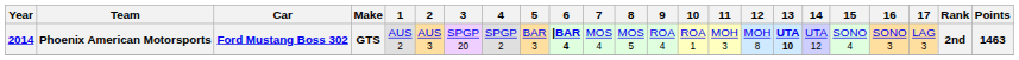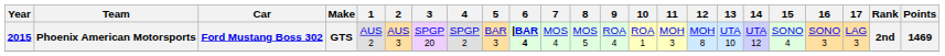 <table class="wikitable" style="text-align:center; font-size:90%">
 <tr>
 <th>Year</th>
 <th>Team</th>
 <th>Car</th>
 <th>Make</th>
 <th>1</th>
 <th>2</th>
 <th>3</th>
 <th>4</th>
 <th>5</th>
 <th>6</th>
 <th>7</th>
 <th>8</th>
 <th>9</th>
 <th>10</th>
 <th>11</th>
 <th>12</th>
 <th>13</th>
 <th>14</th>
 <th>15</th>
 <th>16</th>
 <th>17</th>
 <th>Rank</th>
 <th>Points</th>
 </tr>
 <tr>
-<th><a href='#'>2014</a></th>
+<th><a href='#'>2015</a></th>
 <th>Phoenix American Motorsports</th>
 <th><a href='#'>Ford Mustang Boss 302</a></th>
 <th>GTS</th>
 <td style="background-color:#dfdfdf"><a href='#'>AUS</a><br><small>2</small></td>
 <td style="background-color:#ffdf9f"><a href='#'>AUS</a><br><small>3</small></td>
 <td style="background-color:#EFCFFF;"><a href='#'>SPGP</a><br><small>20</small></td>
 <td style="background-color:#dfdfdf"><a href='#'>SPGP</a><br><small>2</small></td>
 <td style="background-color:#ffdf9f"><a href='#'>BAR</a><br><small>3</small></td>
 <td style="background-color:#DFFFDF;"><strong>|<a href='#'>BAR</a><br><small>4</small></strong></td>
 <td style="background-color:#DFFFDF;"><a href='#'>MOS</a><br><small>4</small></td>
 <td style="background-color:#DFFFDF;"><a href='#'>MOS</a><br><small>5</small></td>
 <td style="background-color:#DFFFDF;"><a href='#'>ROA</a><br><small>4</small></td>
 <td style="background-color:#ffffbf"><a href='#'>ROA</a><br><small>1</small></td>
 <td style="background-color:#ffffbf"><a href='#'>MOH</a><br><small>3</small></td>
 <td style="background-color:#CFEAFF;"><a href='#'>MOH</a><br><small>8</small></td>
-<td style="background-color:#CFEAFF;"><strong><a href='#'>UTA</a><br><small>10</small></strong></td>
+<td style="background-color:#CFEAFF;"><a href='#'>UTA</a><br><small>10</small></td>
 <td style="background-color:#CFCFFF;"><a href='#'>UTA</a><br><small>12</small></td>
 <td style="background-color:#DFFFDF;"><a href='#'>SONO</a><br><small>4</small></td>
 <td style="background-color:#ffdf9f"><a href='#'>SONO</a><br><small>3</small></td>
 <td style="background-color:#ffdf9f"><a href='#'>LAG</a><br><small>3</small></td>
 <th><strong>2nd</strong></th>
-<th><strong>1463</strong></th>
+<th><strong>1469</strong></th>
 </tr>
 <tr>
 </tr>
 </table>
